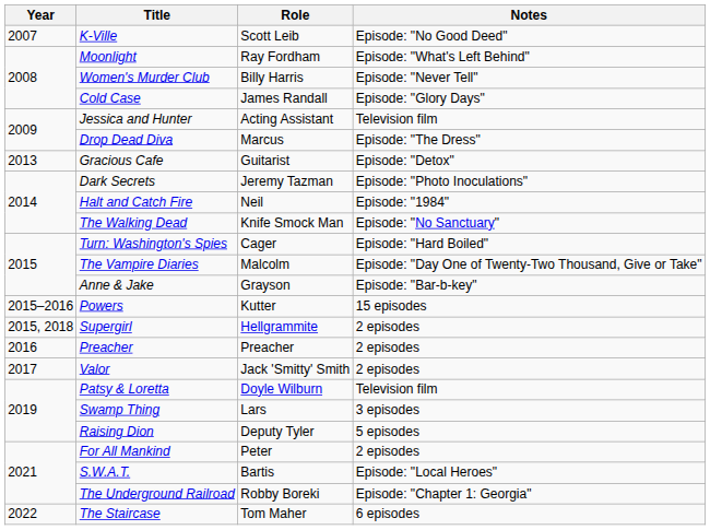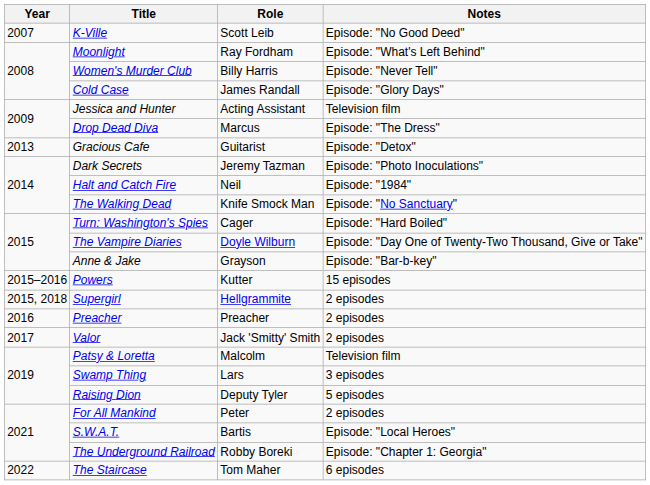 <table class="wikitable sortable">
 <tr>
 <th>Year</th>
 <th>Title</th>
 <th>Role</th>
 <th class="unsortable">Notes</th>
 </tr>
 <tr>
 <td>2007</td>
 <td><a href='#'><em>K-Ville</em></a></td>
 <td>Scott Leib</td>
 <td>Episode: "No Good Deed"</td>
 </tr>
 <tr>
 <td rowspan="3">2008</td>
 <td><a href='#'><em>Moonlight</em></a></td>
 <td>Ray Fordham</td>
 <td>Episode: "What's Left Behind"</td>
 </tr>
 <tr>
 <td><a href='#'><em>Women's Murder Club</em></a></td>
 <td>Billy Harris</td>
 <td>Episode: "Never Tell"</td>
 </tr>
 <tr>
 <td><em><a href='#'>Cold Case</a></em></td>
 <td>James Randall</td>
 <td>Episode: "Glory Days"</td>
 </tr>
 <tr>
 <td rowspan="2">2009</td>
 <td><em>Jessica and Hunter</em></td>
 <td>Acting Assistant</td>
 <td>Television film</td>
 </tr>
 <tr>
 <td><em><a href='#'>Drop Dead Diva</a></em></td>
 <td>Marcus</td>
 <td>Episode: "The Dress"</td>
 </tr>
 <tr>
 <td>2013</td>
 <td><em>Gracious Cafe</em></td>
 <td>Guitarist</td>
 <td>Episode: "Detox"</td>
 </tr>
 <tr>
 <td rowspan="3">2014</td>
 <td><em>Dark Secrets</em></td>
 <td>Jeremy Tazman</td>
 <td>Episode: "Photo Inoculations"</td>
 </tr>
 <tr>
 <td><a href='#'><em>Halt and Catch Fire</em></a></td>
 <td>Neil</td>
 <td>Episode: "1984"</td>
 </tr>
 <tr>
 <td><a href='#'><em>The Walking Dead</em></a></td>
 <td>Knife Smock Man</td>
 <td>Episode: "<a href='#'>No Sanctuary</a>"</td>
 </tr>
 <tr>
 <td rowspan="3">2015</td>
 <td><em><a href='#'>Turn: Washington's Spies</a></em></td>
 <td>Cager</td>
 <td>Episode: "Hard Boiled"</td>
 </tr>
 <tr>
 <td><em><a href='#'>The Vampire Diaries</a></em></td>
-<td>Malcolm</td>
+<td><a href='#'>Doyle Wilburn</a></td>
 <td>Episode: "Day One of Twenty-Two Thousand, Give or Take"</td>
 </tr>
 <tr>
 <td><em>Anne & Jake</em></td>
 <td>Grayson</td>
 <td>Episode: "Bar-b-key"</td>
 </tr>
 <tr>
 <td>2015–2016</td>
 <td><a href='#'><em>Powers</em></a></td>
 <td>Kutter</td>
 <td>15 episodes</td>
 </tr>
 <tr>
 <td>2015, 2018</td>
 <td><a href='#'><em>Supergirl</em></a></td>
 <td><a href='#'>Hellgrammite</a></td>
 <td>2 episodes</td>
 </tr>
 <tr>
 <td>2016</td>
 <td><a href='#'><em>Preacher</em></a></td>
 <td>Preacher</td>
 <td>2 episodes</td>
 </tr>
 <tr>
 <td>2017</td>
 <td><a href='#'><em>Valor</em></a></td>
 <td>Jack 'Smitty' Smith</td>
 <td>2 episodes</td>
 </tr>
 <tr>
 <td rowspan="3">2019</td>
 <td><em><a href='#'>Patsy & Loretta</a></em></td>
-<td><a href='#'>Doyle Wilburn</a></td>
+<td>Malcolm</td>
 <td>Television film</td>
 </tr>
 <tr>
 <td><a href='#'><em>Swamp Thing</em></a></td>
 <td>Lars</td>
 <td>3 episodes</td>
 </tr>
 <tr>
 <td><em><a href='#'>Raising Dion</a></em></td>
 <td>Deputy Tyler</td>
 <td>5 episodes</td>
 </tr>
 <tr>
 <td rowspan="3">2021</td>
 <td><a href='#'><em>For All Mankind</em></a></td>
 <td>Peter</td>
 <td>2 episodes</td>
 </tr>
 <tr>
 <td><a href='#'><em>S.W.A.T.</em></a></td>
 <td>Bartis</td>
 <td>Episode: "Local Heroes"</td>
 </tr>
 <tr>
 <td><a href='#'><em>The Underground Railroad</em></a></td>
 <td>Robby Boreki</td>
 <td>Episode: "Chapter 1: Georgia"</td>
 </tr>
 <tr>
 <td>2022</td>
 <td><a href='#'><em>The Staircase</em></a></td>
 <td>Tom Maher</td>
 <td>6 episodes</td>
 </tr>
 </table>
